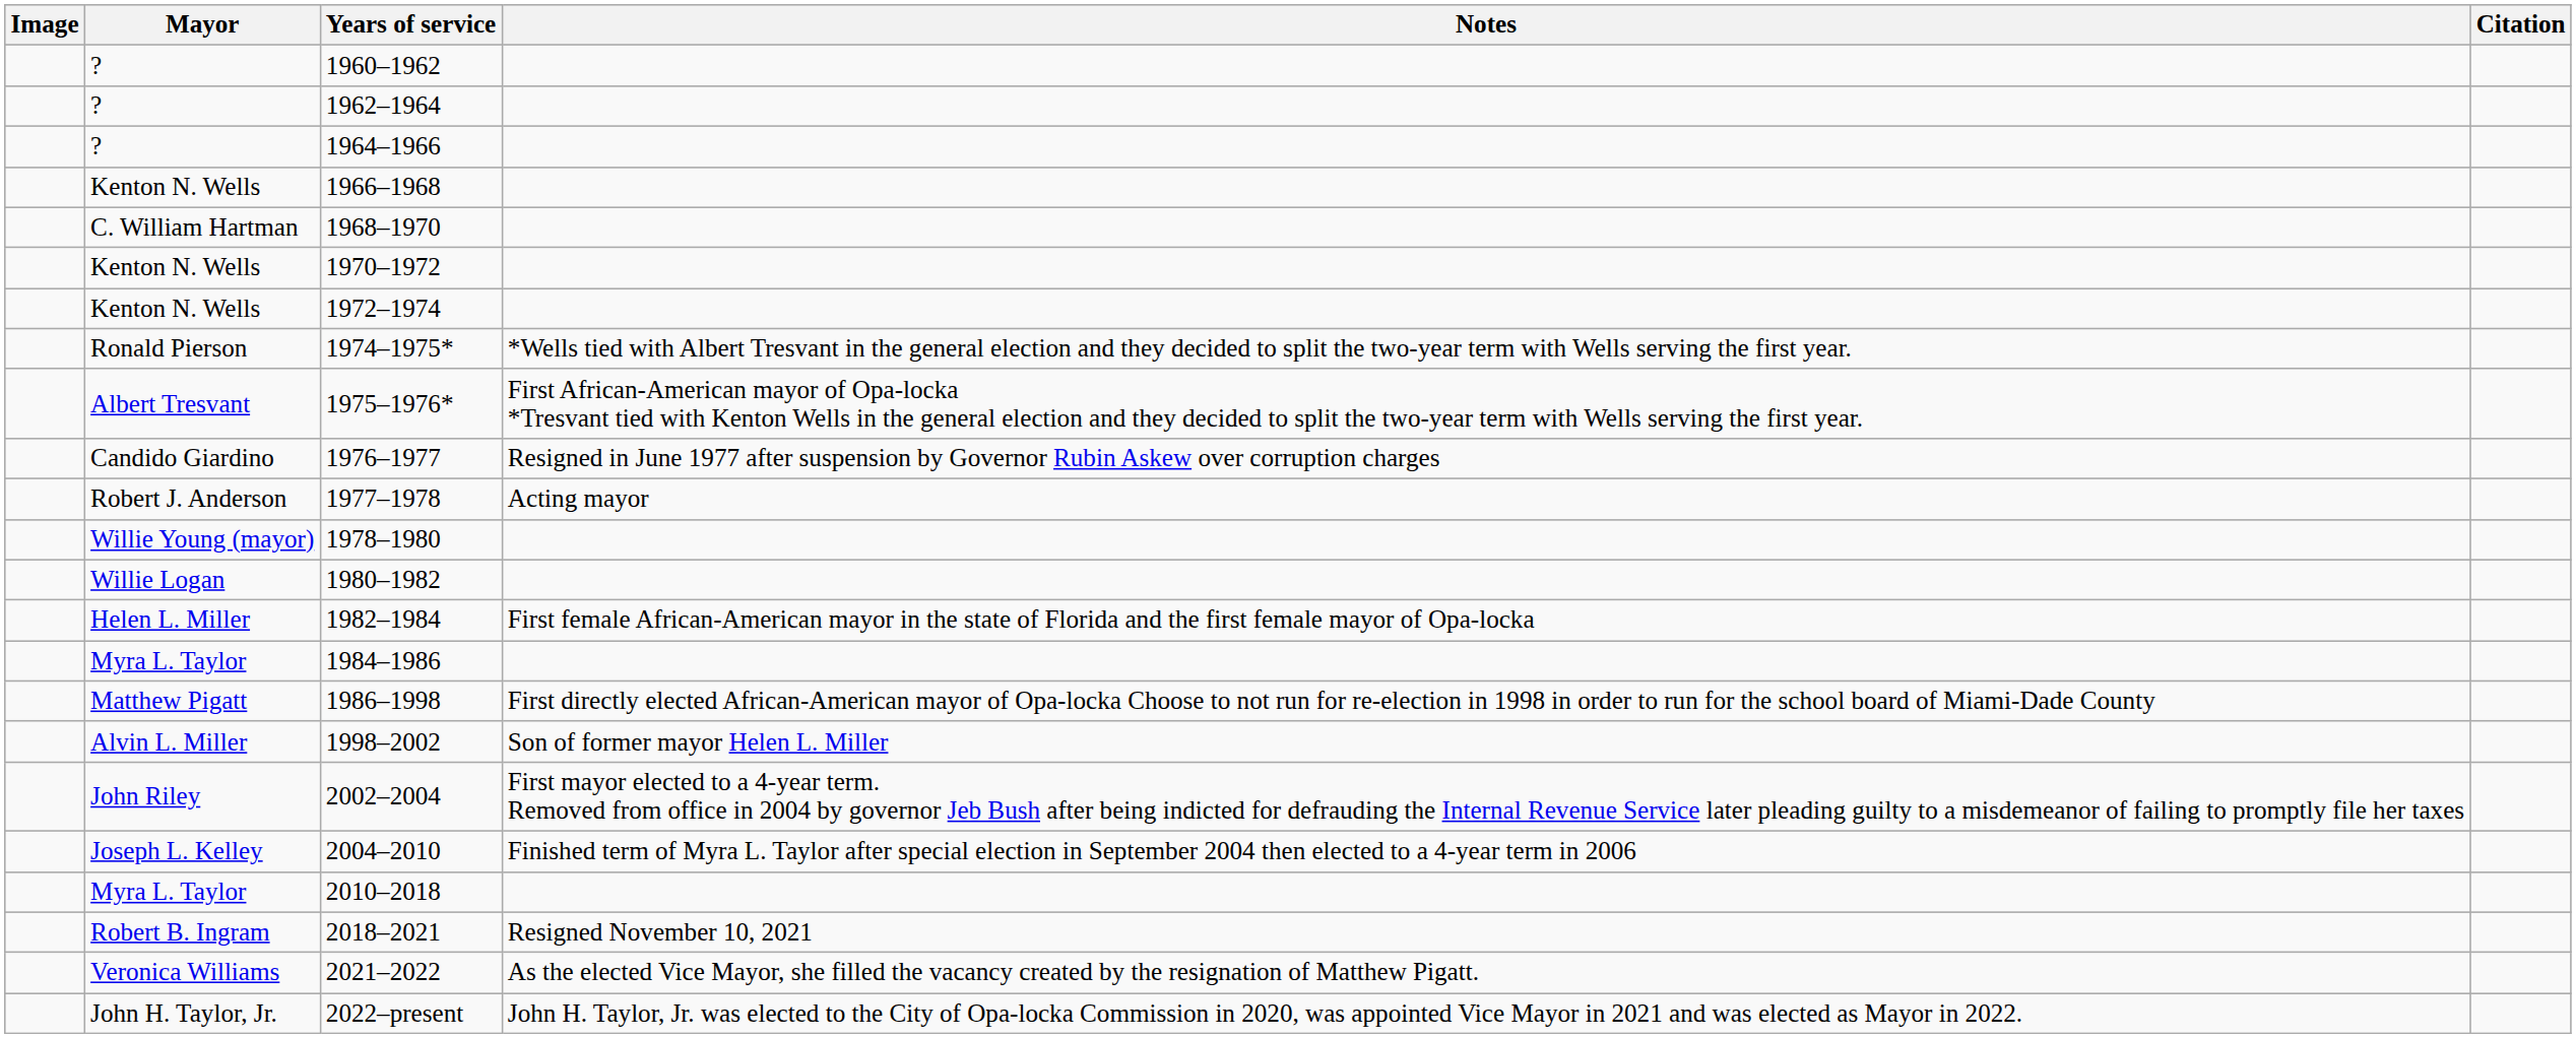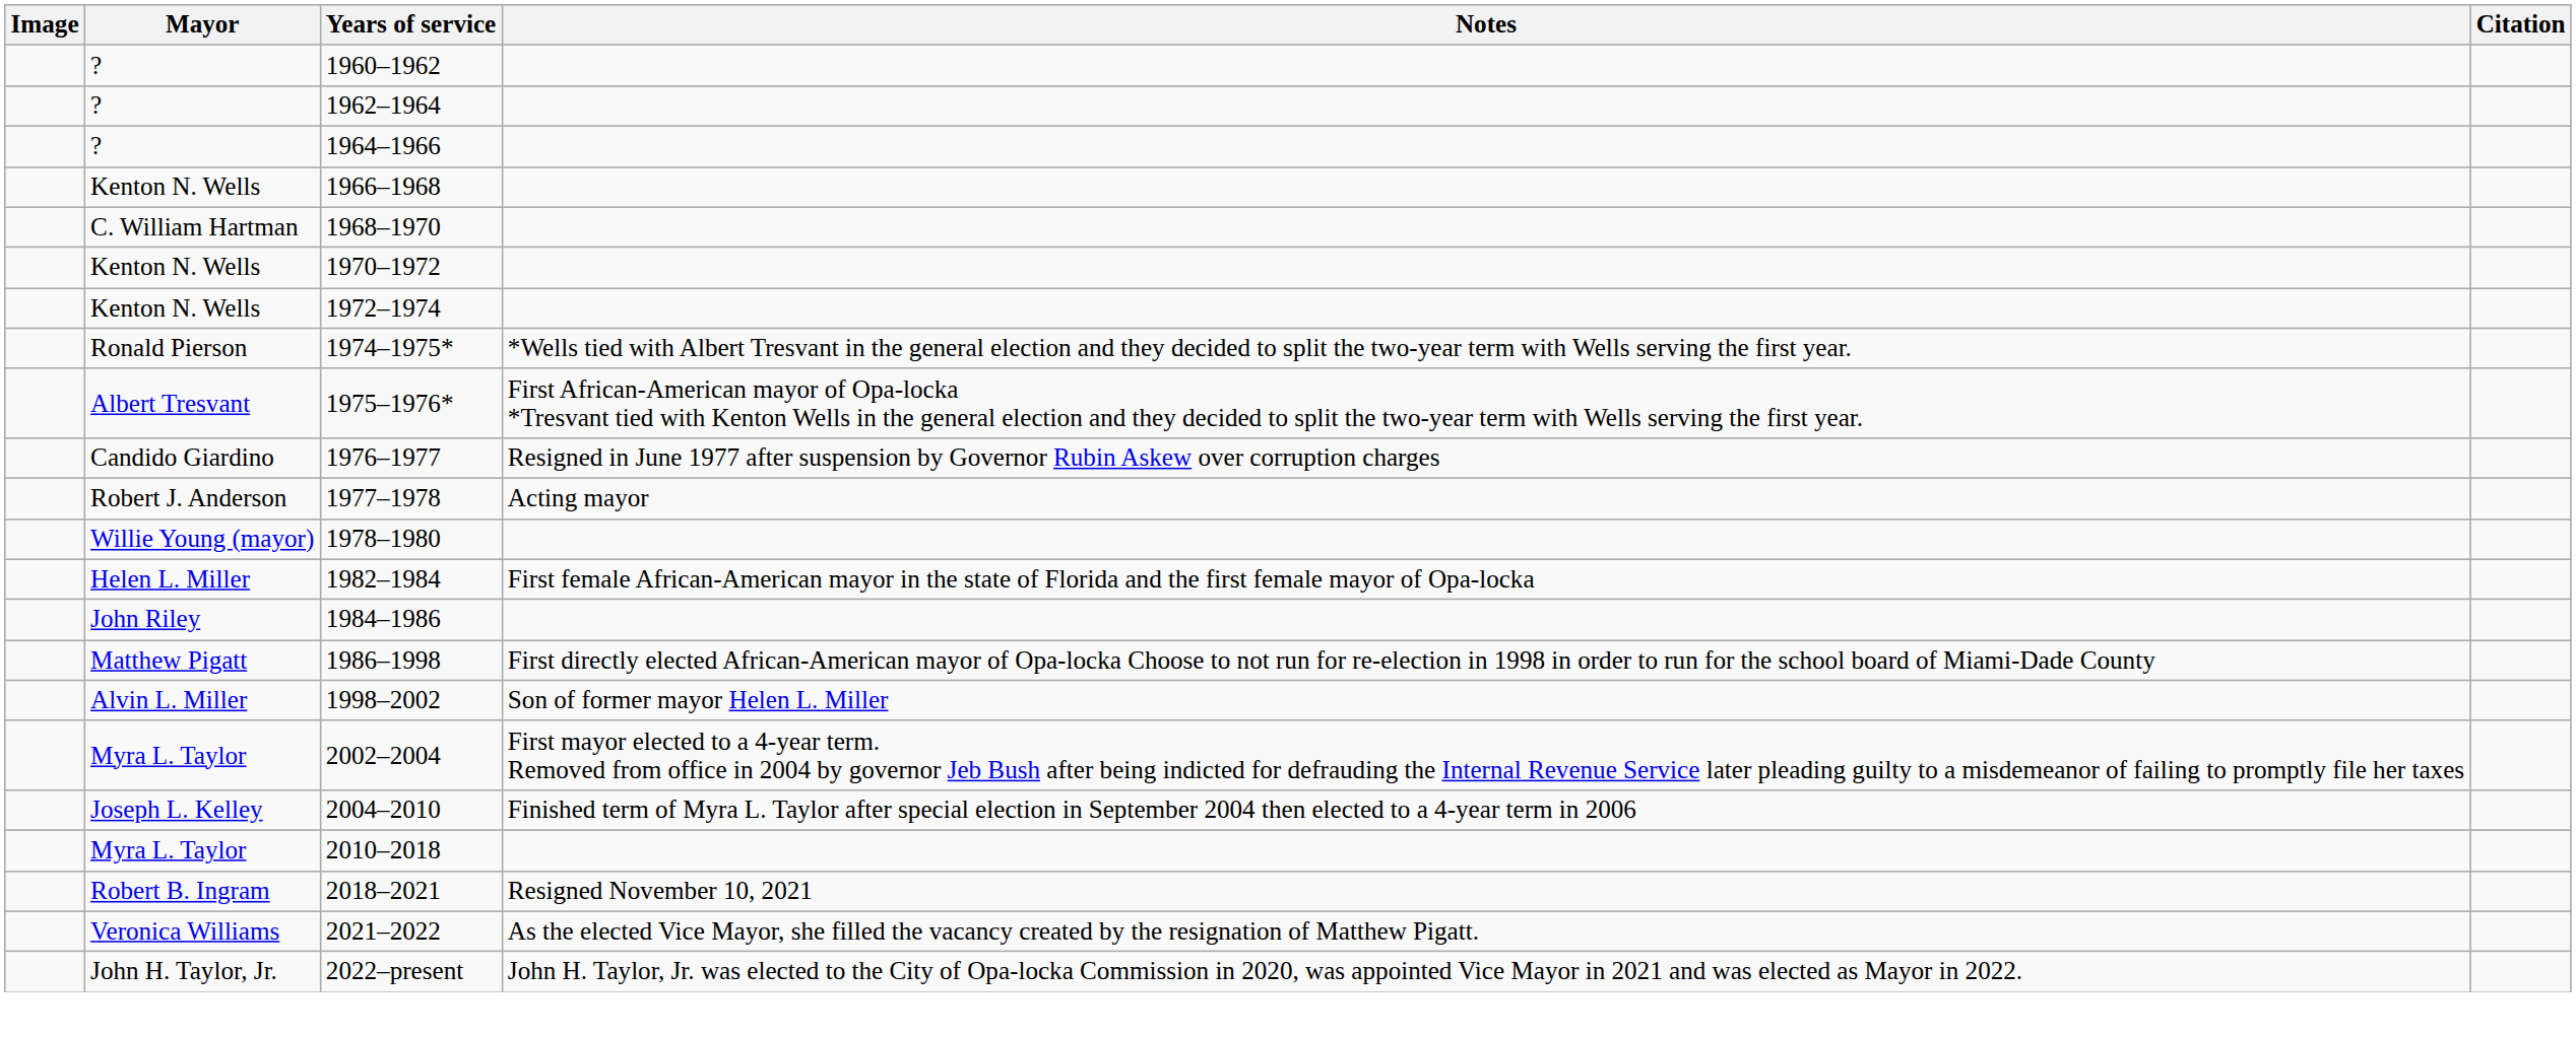 <table class="wikitable" style="text-align:left" border="1">
 <tr>
 <th>Image</th>
 <th>Mayor</th>
 <th>Years of service</th>
 <th>Notes</th>
 <th>Citation</th>
 </tr>
 <tr>
 <td></td>
 <td>?</td>
 <td>1960–1962</td>
 <td></td>
 <td></td>
 </tr>
 <tr>
 <td></td>
 <td>?</td>
 <td>1962–1964</td>
 <td></td>
 <td></td>
 </tr>
 <tr>
 <td></td>
 <td>?</td>
 <td>1964–1966</td>
 <td></td>
 <td></td>
 </tr>
 <tr>
 <td></td>
 <td>Kenton N. Wells</td>
 <td>1966–1968</td>
 <td></td>
 <td></td>
 </tr>
 <tr>
 <td></td>
 <td>C. William Hartman</td>
 <td>1968–1970</td>
 <td></td>
 <td></td>
 </tr>
 <tr>
 <td></td>
 <td>Kenton N. Wells</td>
 <td>1970–1972</td>
 <td></td>
 <td></td>
 </tr>
 <tr>
 <td></td>
 <td>Kenton N. Wells</td>
 <td>1972–1974</td>
 <td></td>
 <td></td>
 </tr>
 <tr>
 <td></td>
 <td>Ronald Pierson</td>
 <td>1974–1975*</td>
 <td>*Wells tied with Albert Tresvant in the general election and they decided to split the two-year term with Wells serving the first year.</td>
 <td></td>
 </tr>
 <tr>
 <td></td>
 <td><a href='#'>Albert Tresvant</a></td>
 <td>1975–1976*</td>
 <td>First African-American mayor of Opa-locka<br> *Tresvant tied with Kenton Wells in the general election and they decided to split the two-year term with Wells serving the first year.</td>
 <td></td>
 </tr>
 <tr>
 <td></td>
 <td>Candido Giardino</td>
 <td>1976–1977</td>
 <td>Resigned in June 1977 after suspension by Governor <a href='#'>Rubin Askew</a> over corruption charges</td>
 </tr>
 <tr>
 <td></td>
 <td>Robert J. Anderson</td>
 <td>1977–1978</td>
 <td>Acting mayor</td>
 <td></td>
 </tr>
 <tr>
 <td></td>
 <td><a href='#'>Willie Young (mayor)</a></td>
 <td>1978–1980</td>
 <td></td>
 <td></td>
 </tr>
 <tr>
 <td></td>
-<td><a href='#'>Willie Logan</a></td>
-<td>1980–1982</td>
-<td></td>
-<td></td>
-</tr>
-<tr>
-<td></td>
 <td><a href='#'>Helen L. Miller</a></td>
 <td>1982–1984</td>
 <td>First female African-American mayor in the state of Florida and the first female mayor of Opa-locka</td>
 <td></td>
 </tr>
 <tr>
 <td></td>
-<td><a href='#'>Myra L. Taylor</a></td>
+<td><a href='#'>John Riley</a></td>
 <td>1984–1986</td>
 <td></td>
 <td></td>
 </tr>
 <tr>
 <td></td>
 <td><a href='#'>Matthew Pigatt</a></td>
 <td>1986–1998</td>
 <td>First directly elected African-American mayor of Opa-locka Choose to not run for re-election in 1998 in order to run for the school board of Miami-Dade County</td>
 <td></td>
 </tr>
 <tr>
 <td></td>
 <td><a href='#'>Alvin L. Miller</a></td>
 <td>1998–2002</td>
 <td>Son of former mayor <a href='#'>Helen L. Miller</a></td>
 <td></td>
 </tr>
 <tr>
 <td></td>
-<td><a href='#'>John Riley</a></td>
+<td><a href='#'>Myra L. Taylor</a></td>
 <td>2002–2004</td>
 <td>First mayor elected to a 4-year term.<br> Removed from office in 2004 by governor <a href='#'>Jeb Bush</a> after being indicted for defrauding the <a href='#'>Internal Revenue Service</a> later pleading guilty to a misdemeanor of failing to promptly file her taxes</td>
 <td></td>
 </tr>
 <tr>
 <td></td>
 <td><a href='#'>Joseph L. Kelley</a></td>
 <td>2004–2010</td>
 <td>Finished term of Myra L. Taylor after special election in September 2004 then elected to a 4-year term in 2006</td>
 <td></td>
 </tr>
 <tr>
 <td></td>
 <td><a href='#'>Myra L. Taylor</a></td>
 <td>2010–2018</td>
 <td></td>
 <td></td>
 </tr>
 <tr>
 <td></td>
 <td><a href='#'>Robert B. Ingram</a></td>
 <td>2018–2021</td>
 <td>Resigned November 10, 2021</td>
 <td></td>
 </tr>
 <tr>
 <td></td>
 <td><a href='#'>Veronica Williams</a></td>
 <td>2021–2022</td>
 <td>As the elected Vice Mayor, she filled the vacancy created by the resignation of Matthew Pigatt.</td>
 <td></td>
 </tr>
 <tr>
 <td></td>
 <td>John H. Taylor, Jr.</td>
 <td>2022–present</td>
 <td>John H. Taylor, Jr. was elected to the City of Opa-locka Commission in 2020, was appointed Vice Mayor in 2021 and was elected as Mayor in 2022.</td>
 <td></td>
 </tr>
 </table>
